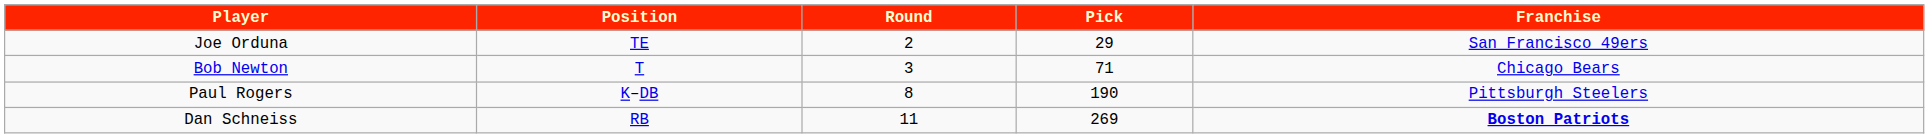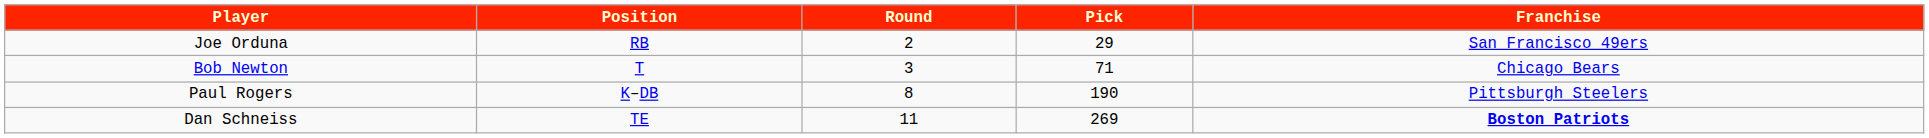 <table class="wikitable" width="80%">
 <tr align="center"  style="background:#FF2400;color:#FFFDD0;">
 <td><strong>Player</strong></td>
 <td><strong>Position</strong></td>
 <td><strong>Round</strong></td>
 <td><strong>Pick</strong></td>
 <td><strong>Franchise</strong></td>
 </tr>
 <tr align="center" bgcolor="">
 <td>Joe Orduna</td>
-<td><a href='#'>TE</a></td>
+<td><a href='#'>RB</a></td>
 <td>2</td>
 <td>29</td>
 <td><a href='#'>San Francisco 49ers</a></td>
 </tr>
 <tr align="center" bgcolor="">
 <td><a href='#'>Bob Newton</a></td>
 <td><a href='#'>T</a></td>
 <td>3</td>
 <td>71</td>
 <td><a href='#'>Chicago Bears</a></td>
 </tr>
 <tr align="center" bgcolor="">
 <td>Paul Rogers</td>
 <td><a href='#'>K</a>–<a href='#'>DB</a></td>
 <td>8</td>
 <td>190</td>
 <td><a href='#'>Pittsburgh Steelers</a></td>
 </tr>
 <tr align="center" bgcolor="">
 <td>Dan Schneiss</td>
-<td><a href='#'>RB</a></td>
+<td><a href='#'>TE</a></td>
 <td>11</td>
 <td>269</td>
 <td><strong><a href='#'>Boston Patriots</a></strong></td>
 </tr>
 </table>
